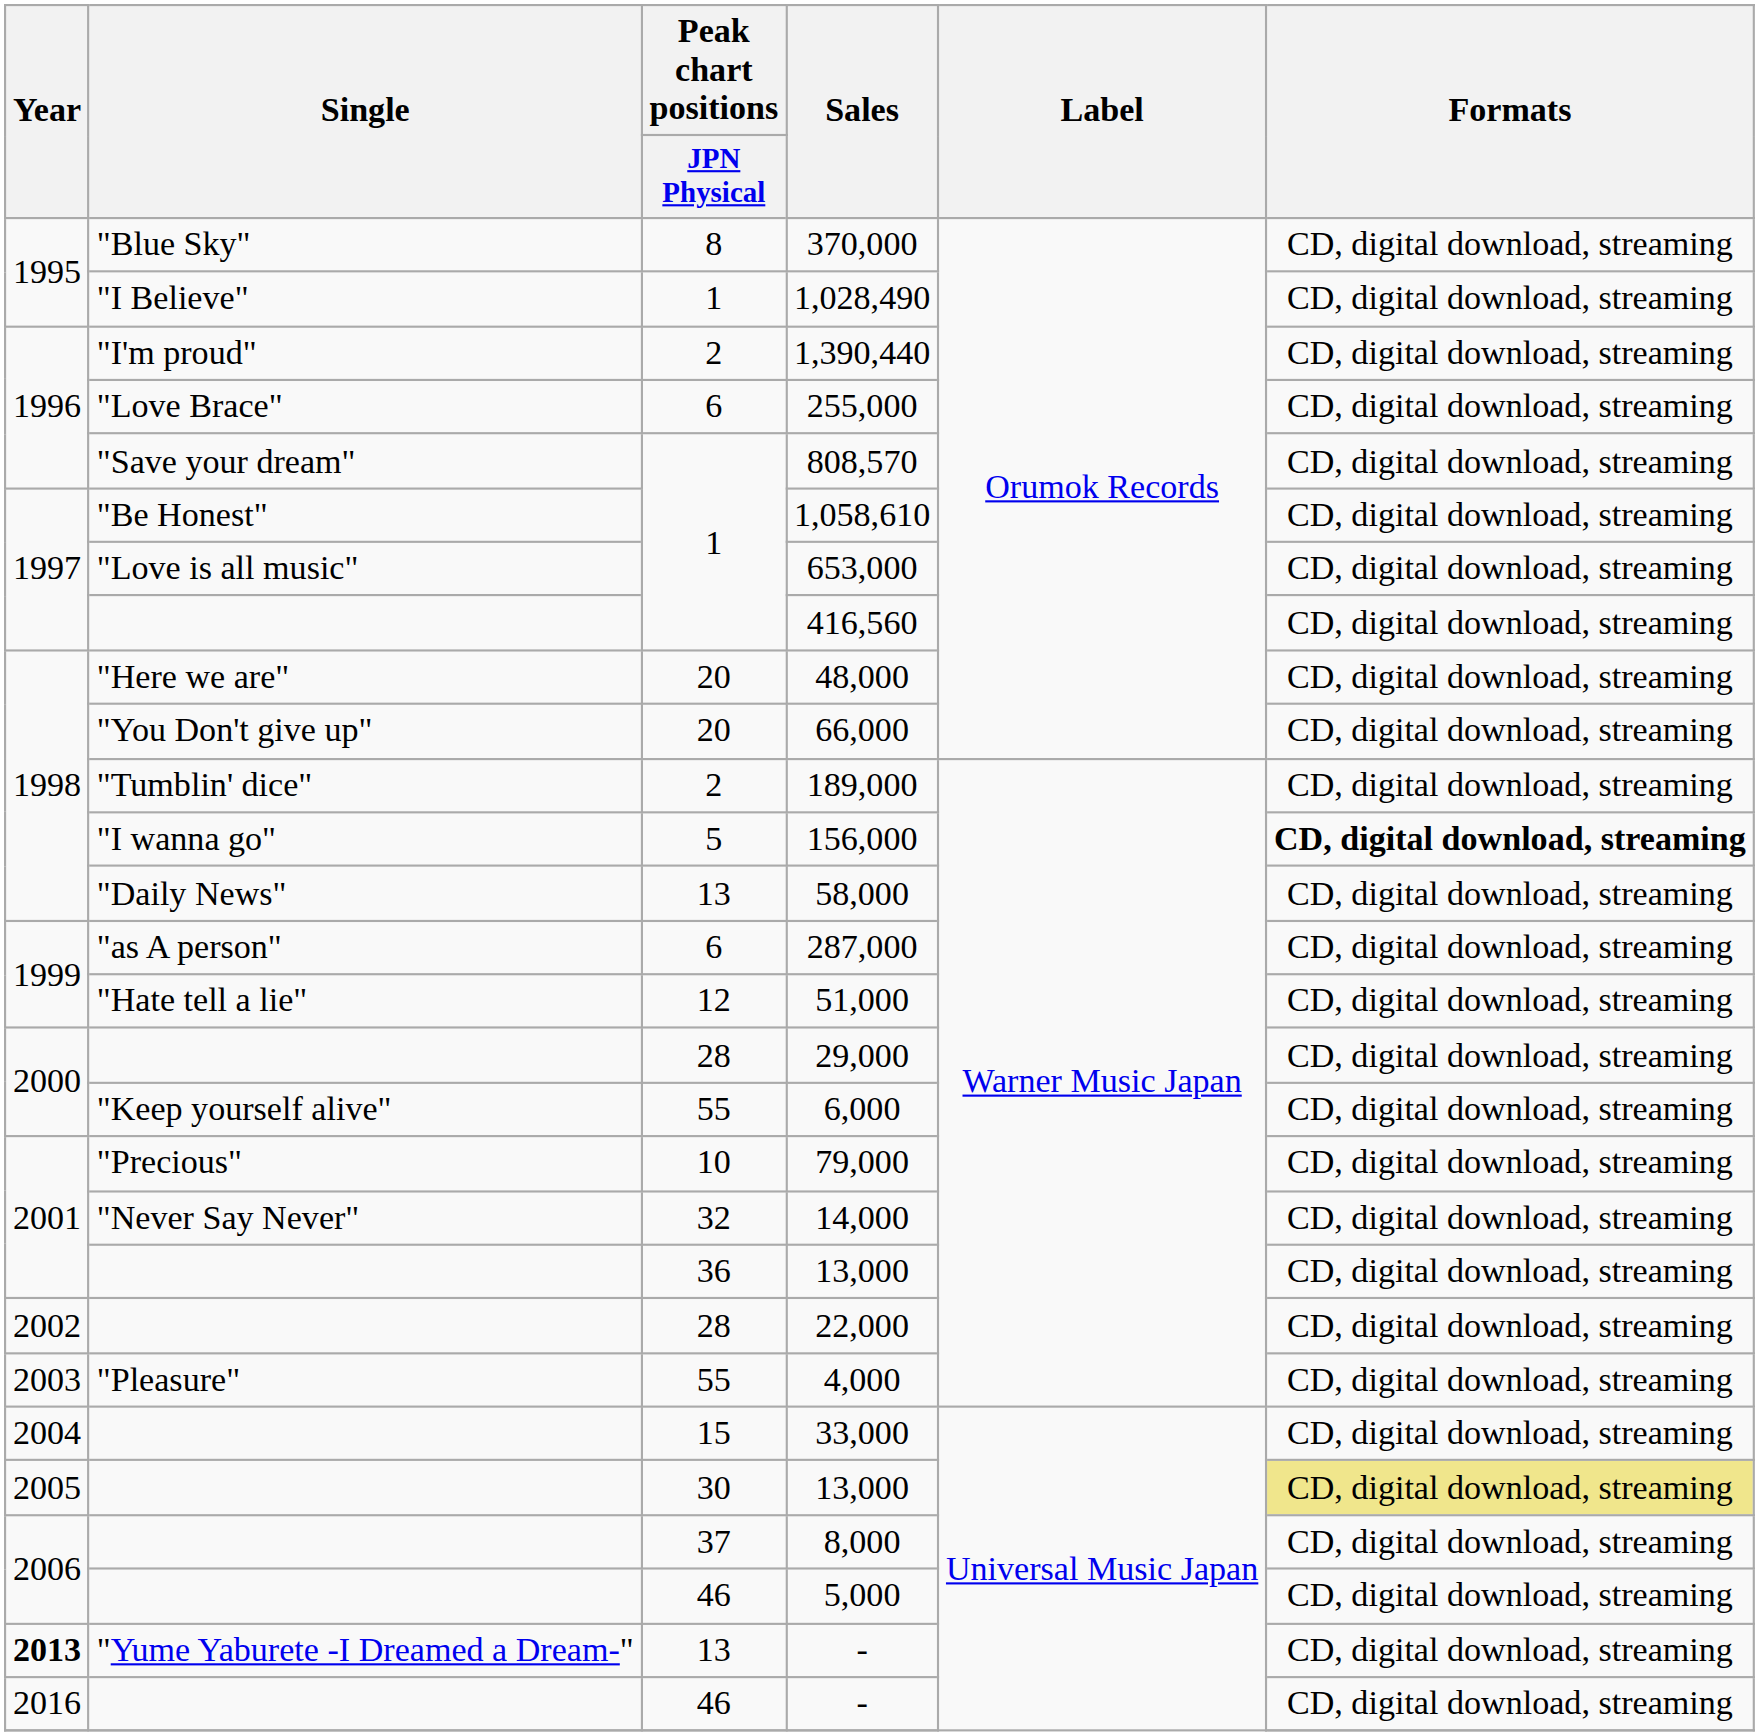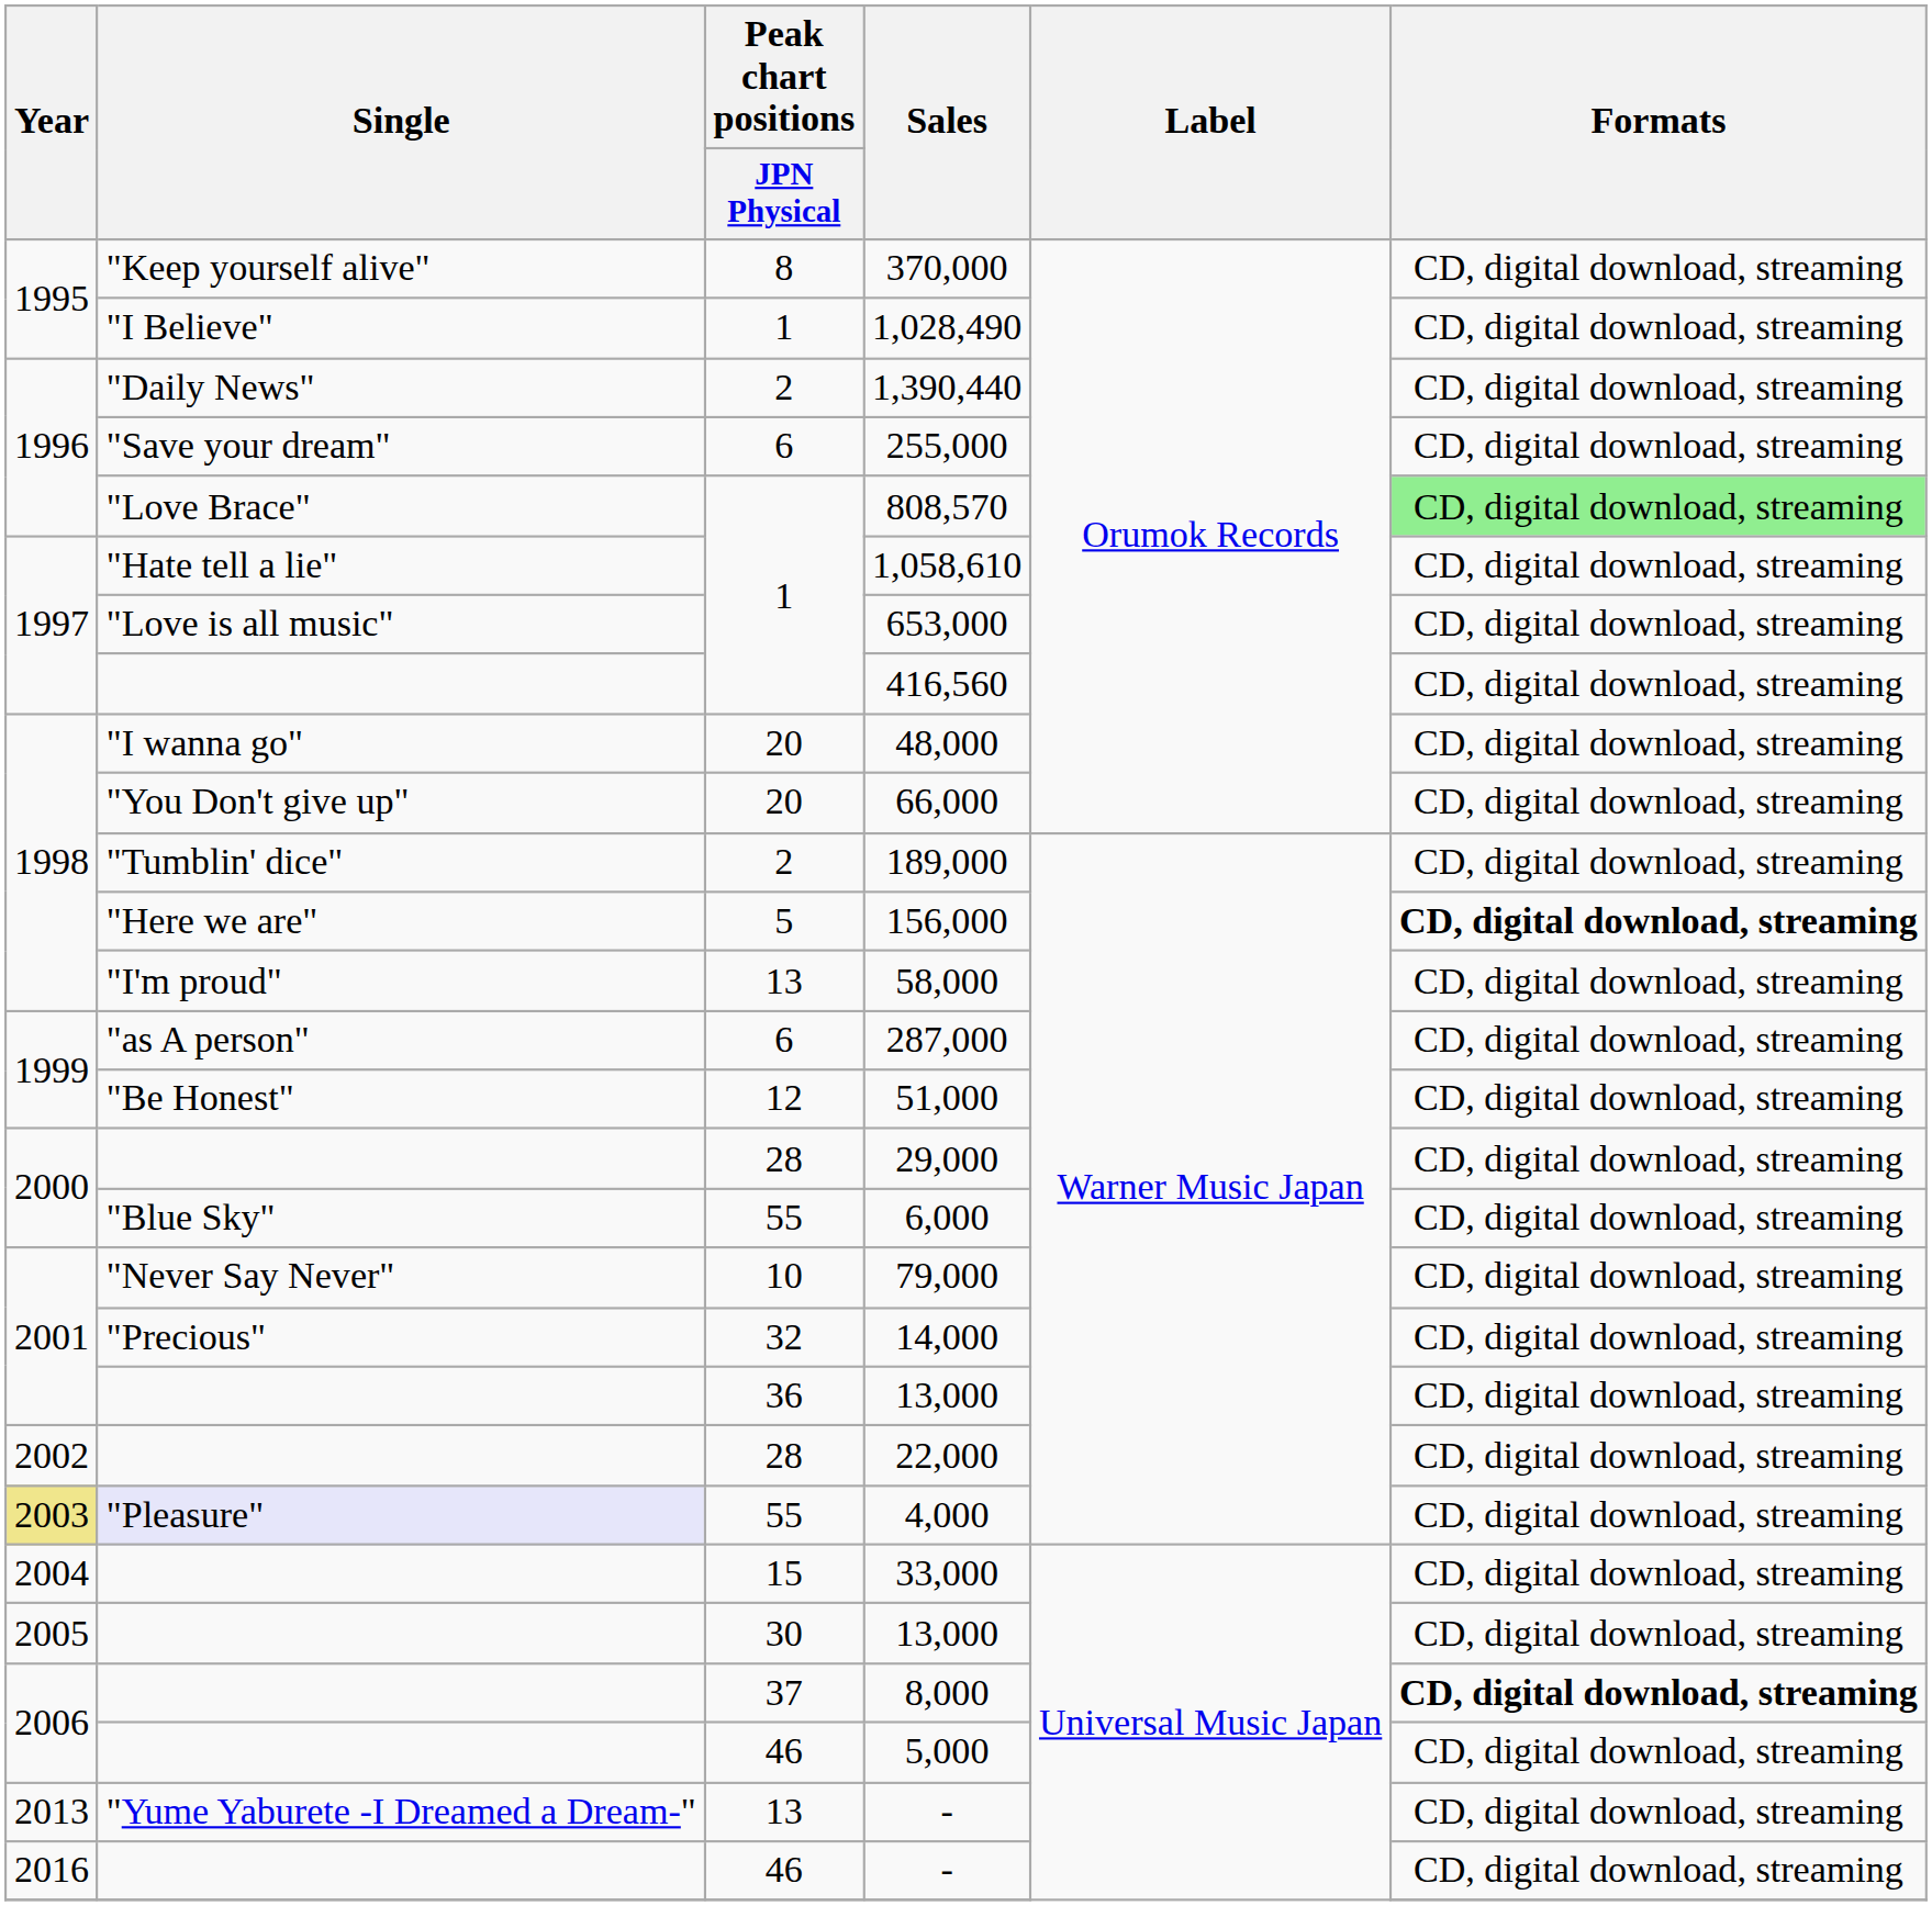 <table class="wikitable plainrowheaders" style="text-align:center;">
 <tr>
 <th scope="col" rowspan="2">Year</th>
 <th scope="col" rowspan="2">Single</th>
 <th scope="col" rowspan="1">Peak chart positions</th>
 <th scope="col" rowspan="2">Sales</th>
 <th scope="col" rowspan="2">Label</th>
 <th scope="col" rowspan="2">Formats</th>
 </tr>
 <tr>
 <th scope="col" style="width:2.5em;font-size:85%;"><a href='#'>JPN<br>Physical</a><br></th>
 </tr>
 <tr>
 <td rowspan="2">1995</td>
-<td style="text-align:left;">"Blue Sky"<br></td>
+<td style="text-align:left;">"Keep yourself alive"<br></td>
 <td>8</td>
 <td>370,000</td>
 <td rowspan="10"><a href='#'>Orumok Records</a></td>
 <td>CD, digital download, streaming</td>
 </tr>
 <tr>
 <td style="text-align:left;">"I Believe"<br></td>
 <td>1</td>
 <td>1,028,490</td>
 <td>CD, digital download, streaming</td>
 </tr>
 <tr>
 <td rowspan="3">1996</td>
-<td style="text-align:left;">"I'm proud"<br></td>
+<td style="text-align:left;">"Daily News"<br></td>
 <td>2</td>
 <td>1,390,440</td>
 <td>CD, digital download, streaming</td>
 </tr>
 <tr>
-<td style="text-align:left;">"Love Brace"<br></td>
+<td style="text-align:left;">"Save your dream"<br></td>
 <td>6</td>
 <td>255,000</td>
 <td>CD, digital download, streaming</td>
 </tr>
 <tr>
-<td style="text-align:left;">"Save your dream"<br></td>
+<td style="text-align:left;">"Love Brace"<br></td>
 <td rowspan="4">1</td>
 <td>808,570</td>
-<td>CD, digital download, streaming</td>
+<td style="background: lightgreen;">CD, digital download, streaming</td>
 </tr>
 <tr>
 <td rowspan="3">1997</td>
-<td style="text-align:left;">"Be Honest"<br></td>
+<td style="text-align:left;">"Hate tell a lie"<br></td>
 <td>1,058,610</td>
 <td>CD, digital download, streaming</td>
 </tr>
 <tr>
 <td style="text-align:left;">"Love is all music"<br></td>
 <td>653,000</td>
 <td>CD, digital download, streaming</td>
 </tr>
 <tr>
 <td style="text-align:left;"><br></td>
 <td>416,560</td>
 <td>CD, digital download, streaming</td>
 </tr>
 <tr>
 <td rowspan="5">1998</td>
-<td style="text-align:left;">"Here we are"<br></td>
+<td style="text-align:left;">"I wanna go"<br></td>
 <td>20</td>
 <td>48,000</td>
 <td>CD, digital download, streaming</td>
 </tr>
 <tr>
 <td style="text-align:left;">"You Don't give up"<br></td>
 <td>20</td>
 <td>66,000</td>
 <td>CD, digital download, streaming</td>
 </tr>
 <tr>
 <td style="text-align:left;">"Tumblin' dice"<br></td>
 <td>2</td>
 <td>189,000</td>
 <td rowspan="12"><a href='#'>Warner Music Japan</a></td>
 <td>CD, digital download, streaming</td>
 </tr>
 <tr>
-<td style="text-align:left;">"I wanna go"<br></td>
+<td style="text-align:left;">"Here we are"<br></td>
 <td>5</td>
 <td>156,000</td>
 <td><strong>CD, digital download, streaming</strong></td>
 </tr>
 <tr>
-<td style="text-align:left;">"Daily News"<br></td>
+<td style="text-align:left;">"I'm proud"<br></td>
 <td>13</td>
 <td>58,000</td>
 <td>CD, digital download, streaming</td>
 </tr>
 <tr>
 <td rowspan="2">1999</td>
 <td style="text-align:left;">"as A person"<br></td>
 <td>6</td>
 <td>287,000</td>
 <td>CD, digital download, streaming</td>
 </tr>
 <tr>
-<td style="text-align:left;">"Hate tell a lie"<br></td>
+<td style="text-align:left;">"Be Honest"<br></td>
 <td>12</td>
 <td>51,000</td>
 <td>CD, digital download, streaming</td>
 </tr>
 <tr>
 <td rowspan="2">2000</td>
 <td style="text-align:left;"><br></td>
 <td>28</td>
 <td>29,000</td>
 <td>CD, digital download, streaming</td>
 </tr>
 <tr>
-<td style="text-align:left;">"Keep yourself alive"<br></td>
+<td style="text-align:left;">"Blue Sky"<br></td>
 <td>55</td>
 <td>6,000</td>
 <td>CD, digital download, streaming</td>
 </tr>
 <tr>
 <td rowspan="3">2001</td>
-<td style="text-align:left;">"Precious"<br></td>
+<td style="text-align:left;">"Never Say Never"<br></td>
 <td>10</td>
 <td>79,000</td>
 <td>CD, digital download, streaming</td>
 </tr>
 <tr>
-<td style="text-align:left;">"Never Say Never"<br></td>
+<td style="text-align:left;">"Precious"<br></td>
 <td>32</td>
 <td>14,000</td>
 <td>CD, digital download, streaming</td>
 </tr>
 <tr>
 <td style="text-align:left;"><br></td>
 <td>36</td>
 <td>13,000</td>
 <td>CD, digital download, streaming</td>
 </tr>
 <tr>
 <td>2002</td>
 <td style="text-align:left;"><br></td>
 <td>28</td>
 <td>22,000</td>
 <td>CD, digital download, streaming</td>
 </tr>
 <tr>
-<td>2003</td>
-<td style="text-align:left;">"Pleasure"<br></td>
+<td style="background: khaki;">2003</td>
+<td style="background: lavender; text-align:left;">"Pleasure"<br></td>
 <td>55</td>
 <td>4,000</td>
 <td>CD, digital download, streaming</td>
 </tr>
 <tr>
 <td>2004</td>
 <td style="text-align:left;"><br></td>
 <td>15</td>
 <td>33,000</td>
 <td rowspan="7"><a href='#'>Universal Music Japan</a></td>
 <td>CD, digital download, streaming</td>
 </tr>
 <tr>
 <td>2005</td>
 <td style="text-align:left;"><br></td>
 <td>30</td>
 <td>13,000</td>
-<td style="background: khaki;">CD, digital download, streaming</td>
+<td>CD, digital download, streaming</td>
 </tr>
 <tr>
 <td rowspan="2">2006</td>
 <td style="text-align:left;"><br></td>
 <td>37</td>
 <td>8,000</td>
-<td>CD, digital download, streaming</td>
+<td><strong>CD, digital download, streaming</strong></td>
 </tr>
 <tr>
 <td style="text-align:left;"><br></td>
 <td>46</td>
 <td>5,000</td>
 <td>CD, digital download, streaming</td>
 </tr>
 <tr>
-<td><strong>2013</strong></td>
+<td>2013</td>
 <td style="text-align:left;">"<a href='#'>Yume Yaburete -I Dreamed a Dream-</a>"<br></td>
 <td>13</td>
 <td>-</td>
 <td>CD, digital download, streaming</td>
 </tr>
 <tr>
 <td>2016</td>
 <td style="text-align:left;"><br></td>
 <td>46</td>
 <td>-</td>
 <td>CD, digital download, streaming</td>
 </tr>
 <tr>
 </tr>
 </table>
